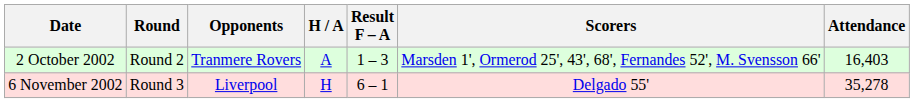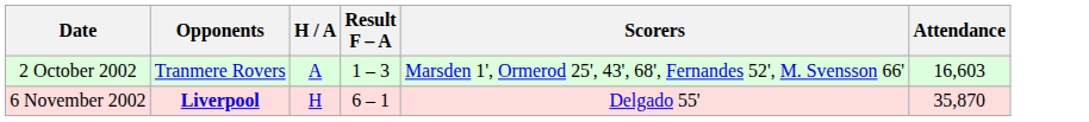 <table class="wikitable" style="text-align:center">
 <tr>
 <th>Date</th>
-<th>Round</th>
 <th>Opponents</th>
 <th>H / A</th>
 <th>Result<br>F – A</th>
 <th>Scorers</th>
 <th>Attendance</th>
 </tr>
 <tr bgcolor="#ddffdd">
 <td>2 October 2002</td>
-<td>Round 2</td>
 <td><a href='#'>Tranmere Rovers</a></td>
 <td><a href='#'>A</a></td>
 <td>1 – 3</td>
 <td><a href='#'>Marsden</a> 1', <a href='#'>Ormerod</a> 25', 43', 68', <a href='#'>Fernandes</a> 52', <a href='#'>M. Svensson</a> 66'</td>
-<td>16,403</td>
+<td>16,603</td>
 </tr>
 <tr bgcolor="#ffdddd">
 <td>6 November 2002</td>
-<td>Round 3</td>
-<td><a href='#'>Liverpool</a></td>
+<td><strong><a href='#'>Liverpool</a></strong></td>
 <td><a href='#'>H</a></td>
 <td>6 – 1</td>
 <td><a href='#'>Delgado</a> 55'</td>
-<td>35,278</td>
+<td>35,870</td>
 </tr>
 </table>
